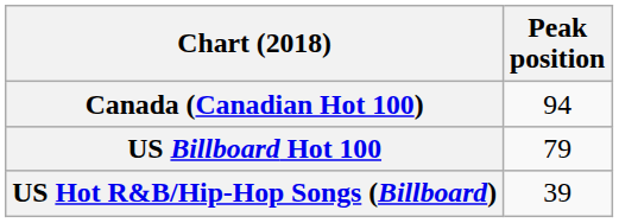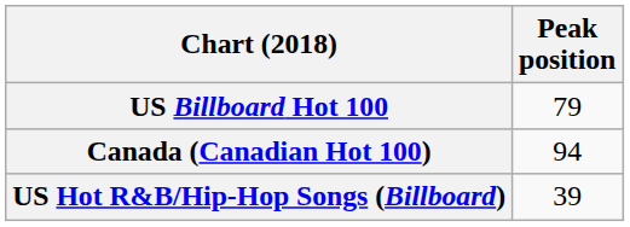 <table class="wikitable sortable plainrowheaders" style="text-align:center">
 <tr>
 <th>Chart (2018)</th>
 <th>Peak<br>position</th>
 </tr>
 <tr>
+<th scope="row">US <a href='#'><em>Billboard</em> Hot 100</a></th>
+<td>79</td>
+</tr>
+<tr>
 <th scope="row">Canada (<a href='#'>Canadian Hot 100</a>)</th>
 <td>94</td>
-</tr>
-<tr>
-<th scope="row">US <a href='#'><em>Billboard</em> Hot 100</a></th>
-<td>79</td>
 </tr>
 <tr>
 <th scope="row">US <a href='#'>Hot R&B/Hip-Hop Songs</a> (<em><a href='#'>Billboard</a></em>)</th>
 <td>39</td>
 </tr>
 </table>
